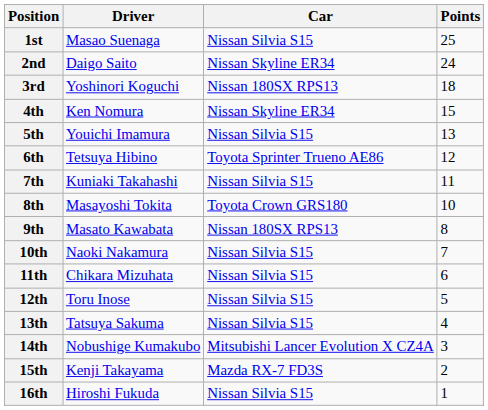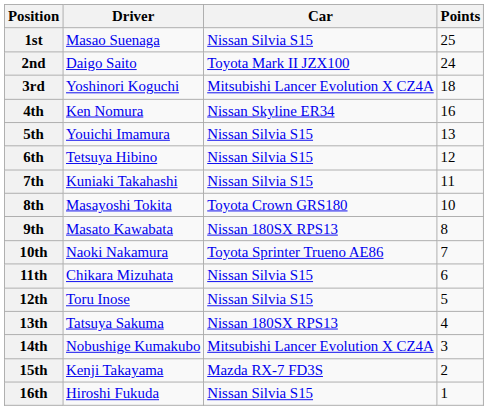 <table class="wikitable">
 <tr>
 <th>Position</th>
 <th>Driver</th>
 <th>Car</th>
 <th>Points</th>
 </tr>
 <tr>
 <th>1st</th>
 <td><a href='#'>Masao Suenaga</a></td>
 <td><a href='#'>Nissan Silvia S15</a></td>
 <td>25</td>
 </tr>
 <tr>
 <th>2nd</th>
 <td><a href='#'>Daigo Saito</a></td>
-<td><a href='#'>Nissan Skyline ER34</a></td>
+<td><a href='#'>Toyota Mark II JZX100</a></td>
 <td>24</td>
 </tr>
 <tr>
 <th>3rd</th>
 <td><a href='#'>Yoshinori Koguchi</a></td>
-<td><a href='#'>Nissan 180SX RPS13</a></td>
+<td><a href='#'>Mitsubishi Lancer Evolution X CZ4A</a></td>
 <td>18</td>
 </tr>
 <tr>
 <th>4th</th>
 <td><a href='#'>Ken Nomura</a></td>
 <td><a href='#'>Nissan Skyline ER34</a></td>
-<td>15</td>
+<td>16</td>
 </tr>
 <tr>
 <th>5th</th>
 <td><a href='#'>Youichi Imamura</a></td>
 <td><a href='#'>Nissan Silvia S15</a></td>
 <td>13</td>
 </tr>
 <tr>
 <th>6th</th>
 <td><a href='#'>Tetsuya Hibino</a></td>
-<td><a href='#'>Toyota Sprinter Trueno AE86</a></td>
+<td><a href='#'>Nissan Silvia S15</a></td>
 <td>12</td>
 </tr>
 <tr>
 <th>7th</th>
 <td><a href='#'>Kuniaki Takahashi</a></td>
 <td><a href='#'>Nissan Silvia S15</a></td>
 <td>11</td>
 </tr>
 <tr>
 <th>8th</th>
 <td><a href='#'>Masayoshi Tokita</a></td>
 <td><a href='#'>Toyota Crown GRS180</a></td>
 <td>10</td>
 </tr>
 <tr>
 <th>9th</th>
 <td><a href='#'>Masato Kawabata</a></td>
 <td><a href='#'>Nissan 180SX RPS13</a></td>
 <td>8</td>
 </tr>
 <tr>
 <th>10th</th>
 <td><a href='#'>Naoki Nakamura</a></td>
-<td><a href='#'>Nissan Silvia S15</a></td>
+<td><a href='#'>Toyota Sprinter Trueno AE86</a></td>
 <td>7</td>
 </tr>
 <tr>
 <th>11th</th>
 <td><a href='#'>Chikara Mizuhata</a></td>
 <td><a href='#'>Nissan Silvia S15</a></td>
 <td>6</td>
 </tr>
 <tr>
 <th>12th</th>
 <td><a href='#'>Toru Inose</a></td>
 <td><a href='#'>Nissan Silvia S15</a></td>
 <td>5</td>
 </tr>
 <tr>
 <th>13th</th>
 <td><a href='#'>Tatsuya Sakuma</a></td>
-<td><a href='#'>Nissan Silvia S15</a></td>
+<td><a href='#'>Nissan 180SX RPS13</a></td>
 <td>4</td>
 </tr>
 <tr>
 <th>14th</th>
 <td><a href='#'>Nobushige Kumakubo</a></td>
 <td><a href='#'>Mitsubishi Lancer Evolution X CZ4A</a></td>
 <td>3</td>
 </tr>
 <tr>
 <th>15th</th>
 <td><a href='#'>Kenji Takayama</a></td>
 <td><a href='#'>Mazda RX-7 FD3S</a></td>
 <td>2</td>
 </tr>
 <tr>
 <th>16th</th>
 <td><a href='#'>Hiroshi Fukuda</a></td>
 <td><a href='#'>Nissan Silvia S15</a></td>
 <td>1</td>
 </tr>
 </table>
